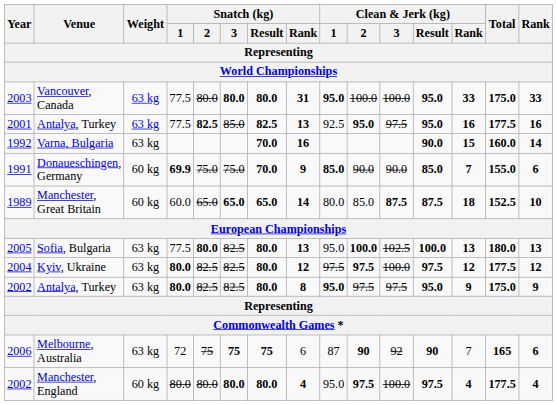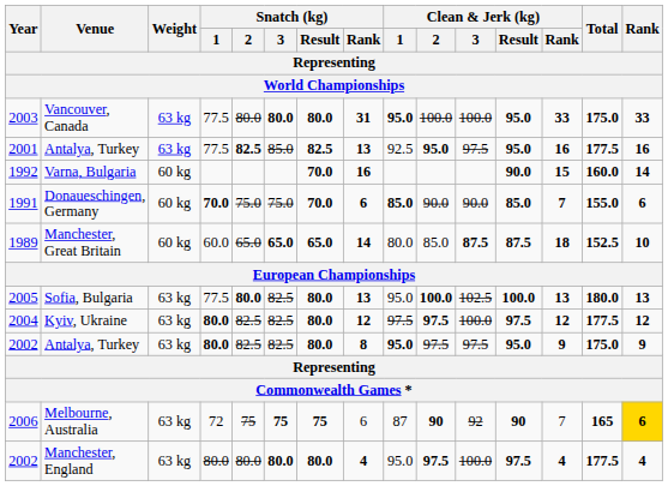 <table class = "wikitable" style="text-align:center;">
 <tr>
 <th rowspan=2 width=40>Year</th>
 <th rowspan=2 width=250>Venue</th>
 <th rowspan=2 width=60>Weight</th>
 <th colspan=5>Snatch (kg)</th>
 <th colspan=5>Clean & Jerk (kg)</th>
 <th rowspan=2 width=40>Total</th>
 <th rowspan=2 width=40>Rank</th>
 </tr>
 <tr>
 <th width=40>1</th>
 <th width=40>2</th>
 <th width=40>3</th>
 <th width=40>Result</th>
 <th width=40>Rank</th>
 <th width=40>1</th>
 <th width=40>2</th>
 <th width=40>3</th>
 <th width=40>Result</th>
 <th width=40>Rank</th>
 </tr>
 <tr>
 <th colspan=15>Representing </th>
 </tr>
 <tr>
 <th colspan=15><a href='#'>World Championships</a></th>
 </tr>
 <tr>
 <td><a href='#'>2003</a></td>
 <td align=left> <a href='#'>Vancouver</a>, Canada</td>
 <td><a href='#'>63 kg</a></td>
 <td>77.5</td>
 <td><s>80.0</s></td>
 <td><strong>80.0</strong></td>
 <td><strong>80.0</strong></td>
 <td><strong>31</strong></td>
 <td><strong>95.0</strong></td>
 <td><s>100.0</s></td>
 <td><s>100.0</s></td>
 <td><strong>95.0</strong></td>
 <td><strong>33</strong></td>
 <td><strong>175.0</strong></td>
 <td><strong>33</strong></td>
 </tr>
 <tr>
 <td><a href='#'>2001</a></td>
 <td align=left> <a href='#'>Antalya</a>, Turkey</td>
 <td><a href='#'>63 kg</a></td>
 <td>77.5</td>
 <td><strong>82.5</strong></td>
 <td><s>85.0</s></td>
 <td><strong>82.5</strong></td>
 <td><strong>13</strong></td>
 <td>92.5</td>
 <td><strong>95.0</strong></td>
 <td><s>97.5</s></td>
 <td><strong>95.0</strong></td>
 <td><strong>16</strong></td>
 <td><strong>177.5</strong></td>
 <td><strong>16</strong></td>
 </tr>
 <tr>
 <td><a href='#'>1992</a></td>
 <td align=left> <a href='#'>Varna, Bulgaria</a></td>
-<td>63 kg</td>
+<td>60 kg</td>
 <td></td>
 <td></td>
 <td></td>
 <td><strong>70.0</strong></td>
 <td><strong>16</strong></td>
 <td></td>
 <td></td>
 <td></td>
 <td><strong>90.0</strong></td>
 <td><strong>15</strong></td>
 <td><strong>160.0</strong></td>
 <td><strong>14</strong></td>
 </tr>
 <tr>
 <td><a href='#'>1991</a></td>
 <td align=left> <a href='#'>Donaueschingen</a>, Germany</td>
 <td>60 kg</td>
-<td><strong>69.9</strong></td>
+<td><strong>70.0</strong></td>
 <td><s>75.0</s></td>
 <td><s>75.0</s></td>
 <td><strong>70.0</strong></td>
-<td><strong>9</strong></td>
+<td><strong>6</strong></td>
 <td><strong>85.0</strong></td>
 <td><s>90.0</s></td>
 <td><s>90.0</s></td>
 <td><strong>85.0</strong></td>
 <td><strong>7</strong></td>
 <td><strong>155.0</strong></td>
 <td><strong>6</strong></td>
 </tr>
 <tr>
 <td><a href='#'>1989</a></td>
 <td align=left> <a href='#'>Manchester</a>, Great Britain</td>
 <td>60 kg</td>
 <td>60.0</td>
 <td><s>65.0</s></td>
 <td><strong>65.0</strong></td>
 <td><strong>65.0</strong></td>
 <td><strong>14</strong></td>
 <td>80.0</td>
 <td>85.0</td>
 <td><strong>87.5</strong></td>
 <td><strong>87.5</strong></td>
 <td><strong>18</strong></td>
 <td><strong>152.5</strong></td>
 <td><strong>10</strong></td>
 </tr>
 <tr>
 <th colspan=15><a href='#'>European Championships</a></th>
 </tr>
 <tr>
 <td><a href='#'>2005</a></td>
 <td align=left> <a href='#'>Sofia</a>, Bulgaria</td>
 <td>63 kg</td>
 <td>77.5</td>
 <td><strong>80.0</strong></td>
 <td><s>82.5</s></td>
 <td><strong>80.0</strong></td>
 <td><strong>13</strong></td>
 <td>95.0</td>
 <td><strong>100.0</strong></td>
 <td><s>102.5</s></td>
 <td><strong>100.0</strong></td>
 <td><strong>13</strong></td>
 <td><strong>180.0</strong></td>
 <td><strong>13</strong></td>
 </tr>
 <tr>
 <td><a href='#'>2004</a></td>
 <td align=left> <a href='#'>Kyiv</a>, Ukraine</td>
 <td>63 kg</td>
 <td><strong>80.0</strong></td>
 <td><s>82.5</s></td>
 <td><s>82.5</s></td>
 <td><strong>80.0</strong></td>
 <td><strong>12</strong></td>
 <td><s>97.5</s></td>
 <td><strong>97.5</strong></td>
 <td><s>100.0</s></td>
 <td><strong>97.5</strong></td>
 <td><strong>12</strong></td>
 <td><strong>177.5</strong></td>
 <td><strong>12</strong></td>
 </tr>
 <tr>
 <td><a href='#'>2002</a></td>
 <td align=left> <a href='#'>Antalya</a>, Turkey</td>
 <td>63 kg</td>
 <td><strong>80.0</strong></td>
 <td><s>82.5</s></td>
 <td><s>82.5</s></td>
 <td><strong>80.0</strong></td>
 <td><strong>8</strong></td>
 <td><strong>95.0</strong></td>
 <td><s>97.5</s></td>
 <td><s>97.5</s></td>
 <td><strong>95.0</strong></td>
 <td><strong>9</strong></td>
 <td><strong>175.0</strong></td>
 <td><strong>9</strong></td>
 </tr>
 <tr>
 <th colspan=15>Representing </th>
 </tr>
 <tr>
 <th colspan=15><a href='#'>Commonwealth Games</a> <strong>*</strong></th>
 </tr>
 <tr>
 <td><a href='#'>2006</a></td>
 <td align=left> <a href='#'>Melbourne</a>, Australia</td>
 <td>63 kg</td>
 <td>72</td>
 <td><s>75</s></td>
 <td><strong>75</strong></td>
 <td><strong>75</strong></td>
 <td>6</td>
 <td>87</td>
 <td><strong>90</strong></td>
 <td><s>92</s></td>
 <td><strong>90</strong></td>
 <td>7</td>
 <td><strong>165</strong></td>
-<td><strong>6</strong></td>
+<td style="background: gold;"><strong>6</strong></td>
 </tr>
 <tr>
 <td><a href='#'>2002</a></td>
 <td align=left> <a href='#'>Manchester</a>, England</td>
-<td>60 kg</td>
+<td>63 kg</td>
 <td><s>80.0</s></td>
 <td><s>80.0</s></td>
 <td><strong>80.0</strong></td>
 <td><strong>80.0</strong></td>
 <td><strong>4</strong></td>
 <td>95.0</td>
 <td><strong>97.5</strong></td>
 <td><s>100.0</s></td>
 <td><strong>97.5</strong></td>
 <td><strong>4</strong></td>
 <td><strong>177.5</strong></td>
 <td><strong>4</strong></td>
 </tr>
 </table>
